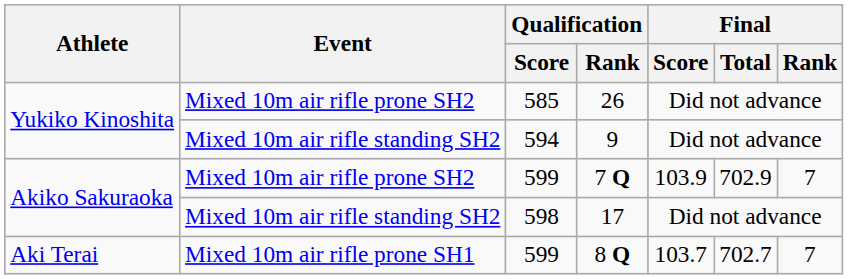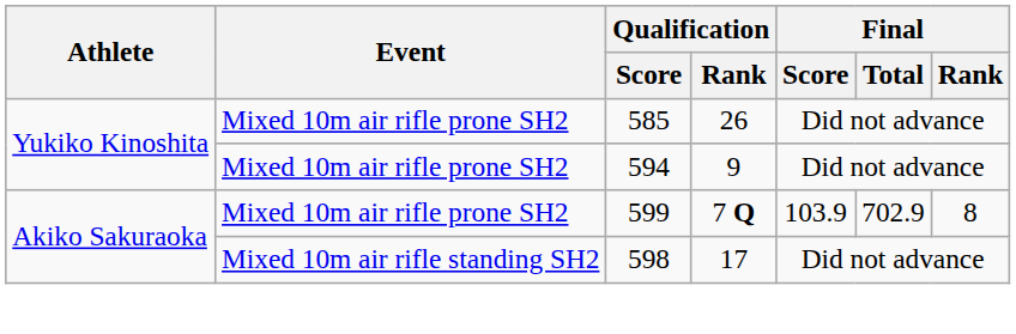 <table class=wikitable style="font-size:90%">
 <tr>
 <th rowspan="2">Athlete</th>
 <th rowspan="2">Event</th>
 <th colspan="2">Qualification</th>
 <th colspan="3">Final</th>
 </tr>
 <tr>
 <th>Score</th>
 <th>Rank</th>
 <th>Score</th>
 <th>Total</th>
 <th>Rank</th>
 </tr>
 <tr>
 <td rowspan="2"><a href='#'>Yukiko Kinoshita</a></td>
 <td><a href='#'>Mixed 10m air rifle prone SH2</a></td>
 <td align=center>585</td>
 <td align=center>26</td>
 <td align=center colspan="3">Did not advance</td>
 </tr>
 <tr>
-<td><a href='#'>Mixed 10m air rifle standing SH2</a></td>
+<td><a href='#'>Mixed 10m air rifle prone SH2</a></td>
 <td align=center>594</td>
 <td align=center>9</td>
 <td align=center colspan="3">Did not advance</td>
 </tr>
 <tr>
 <td rowspan="2"><a href='#'>Akiko Sakuraoka</a></td>
 <td><a href='#'>Mixed 10m air rifle prone SH2</a></td>
 <td align=center>599</td>
 <td align=center>7 <strong>Q</strong></td>
 <td align=center>103.9</td>
 <td align=center>702.9</td>
-<td align=center>7</td>
+<td align=center>8</td>
 </tr>
 <tr>
 <td><a href='#'>Mixed 10m air rifle standing SH2</a></td>
 <td align=center>598</td>
 <td align=center>17</td>
 <td align=center colspan="3">Did not advance</td>
 </tr>
-<tr>
-<td><a href='#'>Aki Terai</a></td>
-<td><a href='#'>Mixed 10m air rifle prone SH1</a></td>
-<td align=center>599</td>
-<td align=center>8 <strong>Q</strong></td>
-<td align=center>103.7</td>
-<td align=center>702.7</td>
-<td align=center>7</td>
-</tr>
 </table>
